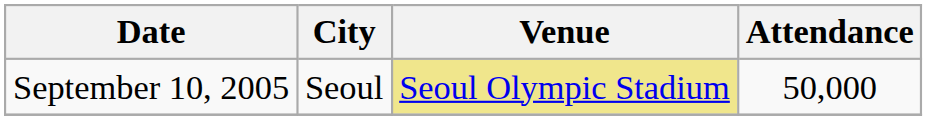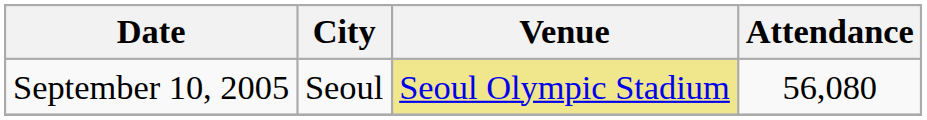 <table class="wikitable" style="text-align:center;">
 <tr>
 <th>Date</th>
 <th>City</th>
 <th>Venue</th>
 <th>Attendance</th>
 </tr>
 <tr>
 <td>September 10, 2005</td>
 <td>Seoul</td>
 <td style="background: khaki;"><a href='#'>Seoul Olympic Stadium</a></td>
-<td>50,000 </td>
+<td>56,080 </td>
 </tr>
 <tr>
 </tr>
 </table>
